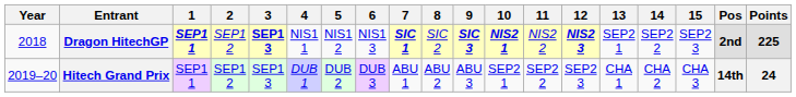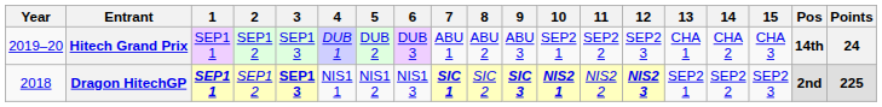 <table class="wikitable" style="text-align:center; font-size:85%">
 <tr>
 <th>Year</th>
 <th>Entrant</th>
 <th>1</th>
 <th>2</th>
 <th>3</th>
 <th>4</th>
 <th>5</th>
 <th>6</th>
 <th>7</th>
 <th>8</th>
 <th>9</th>
 <th>10</th>
 <th>11</th>
 <th>12</th>
 <th>13</th>
 <th>14</th>
 <th>15</th>
 <th>Pos</th>
 <th>Points</th>
 </tr>
 <tr>
+<td nowrap><a href='#'>2019–20</a></td>
+<th nowrap><a href='#'>Hitech Grand Prix</a></th>
+<td style="background:#EFCFFF;"><a href='#'>SEP1<br>1</a><br></td>
+<td style="background:#DFFFDF;"><a href='#'>SEP1<br>2</a><br></td>
+<td style="background:#DFFFDF;"><a href='#'>SEP1<br>3</a><br></td>
+<td style="background:#CFCFFF;"><em><a href='#'>DUB<br>1</a></em><br></td>
+<td style="background:#DFFFDF;"><a href='#'>DUB<br>2</a><br></td>
+<td style="background:#EFCFFF;"><a href='#'>DUB<br>3</a><br></td>
+<td style="background:#;"><a href='#'>ABU<br>1</a></td>
+<td style="background:#;"><a href='#'>ABU<br>2</a></td>
+<td style="background:#;"><a href='#'>ABU<br>3</a></td>
+<td style="background:#;"><a href='#'>SEP2<br>1</a></td>
+<td style="background:#;"><a href='#'>SEP2<br>2</a></td>
+<td style="background:#;"><a href='#'>SEP2<br>3</a></td>
+<td style="background:#;"><a href='#'>CHA<br>1</a></td>
+<td style="background:#;"><a href='#'>CHA<br>2</a></td>
+<td style="background:#;"><a href='#'>CHA<br>3</a></td>
+<th>14th</th>
+<th>24</th>
+</tr>
+<tr>
 <td><a href='#'>2018</a></td>
 <th nowrap><a href='#'>Dragon HitechGP</a></th>
 <td style="background:#FFFFBF;"><strong><em><a href='#'>SEP1<br>1</a></em></strong><br></td>
 <td style="background:#FFFFBF;"><em><a href='#'>SEP1<br>2</a></em><br></td>
 <td style="background:#FFFFBF;"><strong><a href='#'>SEP1<br>3</a></strong><br></td>
 <td style="background:#;"><a href='#'>NIS1<br>1</a></td>
 <td style="background:#;"><a href='#'>NIS1<br>2</a></td>
 <td style="background:#;"><a href='#'>NIS1<br>3</a></td>
 <td style="background:#FFFFBF;"><strong><em><a href='#'>SIC<br>1</a></em></strong><br></td>
 <td style="background:#FFFFBF;"><em><a href='#'>SIC<br>2</a></em><br></td>
 <td style="background:#FFFFBF;"><strong><em><a href='#'>SIC<br>3</a></em></strong><br></td>
 <td style="background:#FFFFBF;"><strong><em><a href='#'>NIS2<br>1</a></em></strong><br></td>
 <td style="background:#FFFFBF;"><em><a href='#'>NIS2<br>2</a></em><br></td>
 <td style="background:#FFFFBF;"><strong><em><a href='#'>NIS2<br>3</a></em></strong><br></td>
 <td style="background:#;"><a href='#'>SEP2<br>1</a></td>
 <td style="background:#;"><a href='#'>SEP2<br>2</a></td>
 <td style="background:#;"><a href='#'>SEP2<br>3</a></td>
 <th style="background:#DFDFDF;">2nd</th>
 <th style="background:#DFDFDF;">225</th>
 </tr>
-<tr>
-<td nowrap><a href='#'>2019–20</a></td>
-<th nowrap><a href='#'>Hitech Grand Prix</a></th>
-<td style="background:#EFCFFF;"><a href='#'>SEP1<br>1</a><br></td>
-<td style="background:#DFFFDF;"><a href='#'>SEP1<br>2</a><br></td>
-<td style="background:#DFFFDF;"><a href='#'>SEP1<br>3</a><br></td>
-<td style="background:#CFCFFF;"><em><a href='#'>DUB<br>1</a></em><br></td>
-<td style="background:#DFFFDF;"><a href='#'>DUB<br>2</a><br></td>
-<td style="background:#EFCFFF;"><a href='#'>DUB<br>3</a><br></td>
-<td style="background:#;"><a href='#'>ABU<br>1</a></td>
-<td style="background:#;"><a href='#'>ABU<br>2</a></td>
-<td style="background:#;"><a href='#'>ABU<br>3</a></td>
-<td style="background:#;"><a href='#'>SEP2<br>1</a></td>
-<td style="background:#;"><a href='#'>SEP2<br>2</a></td>
-<td style="background:#;"><a href='#'>SEP2<br>3</a></td>
-<td style="background:#;"><a href='#'>CHA<br>1</a></td>
-<td style="background:#;"><a href='#'>CHA<br>2</a></td>
-<td style="background:#;"><a href='#'>CHA<br>3</a></td>
-<th>14th</th>
-<th>24</th>
-</tr>
 </table>
